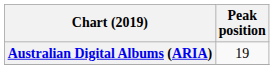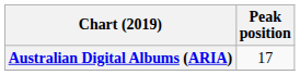 <table class="wikitable sortable plainrowheaders" style="text-align:center">
 <tr>
 <th scope="col">Chart (2019)</th>
 <th scope="col">Peak<br>position</th>
 </tr>
 <tr>
 <th scope="row"><a href='#'>Australian Digital Albums</a> (<a href='#'>ARIA</a>)</th>
-<td>19</td>
+<td>17</td>
 </tr>
 <tr>
 </tr>
 <tr>
 </tr>
 <tr>
 </tr>
 </table>
